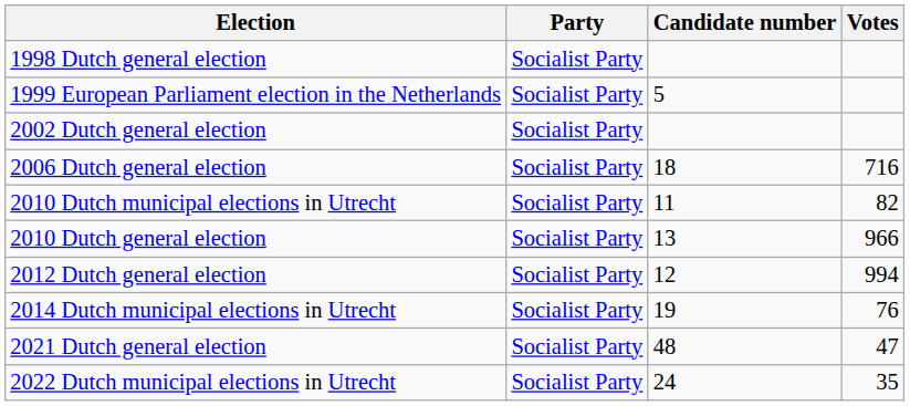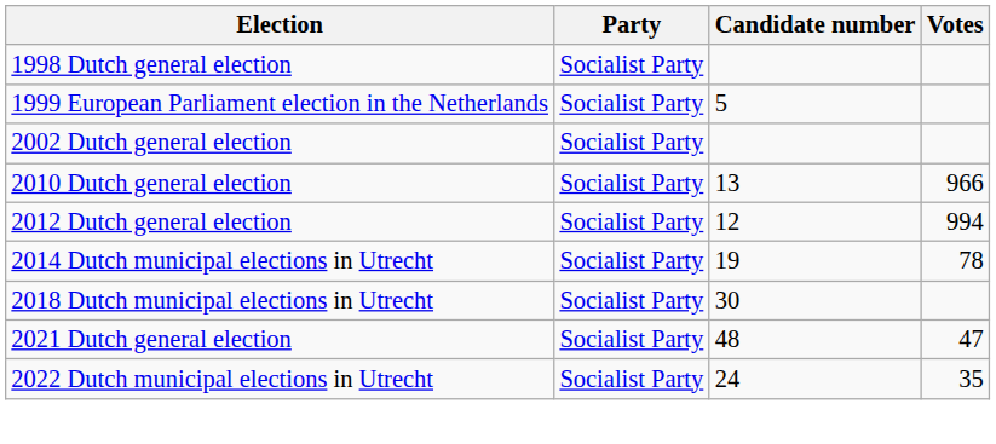 <table class="wikitable sortable">
 <tr>
 <th>Election</th>
 <th>Party</th>
 <th>Candidate number</th>
 <th>Votes</th>
 </tr>
 <tr>
 <td><a href='#'>1998 Dutch general election</a></td>
 <td><a href='#'>Socialist Party</a></td>
 <td></td>
 <td></td>
 </tr>
 <tr>
 <td><a href='#'>1999 European Parliament election in the Netherlands</a></td>
 <td><a href='#'>Socialist Party</a></td>
 <td>5</td>
 <td></td>
 </tr>
 <tr>
 <td><a href='#'>2002 Dutch general election</a></td>
 <td><a href='#'>Socialist Party</a></td>
 <td></td>
 <td></td>
 </tr>
 <tr>
-<td><a href='#'>2006 Dutch general election</a></td>
-<td><a href='#'>Socialist Party</a></td>
-<td>18</td>
-<td style=text-align:right>716</td>
-</tr>
-<tr>
-<td><a href='#'>2010 Dutch municipal elections</a> in <a href='#'>Utrecht</a></td>
-<td><a href='#'>Socialist Party</a></td>
-<td>11</td>
-<td style=text-align:right>82</td>
-</tr>
-<tr>
 <td><a href='#'>2010 Dutch general election</a></td>
 <td><a href='#'>Socialist Party</a></td>
 <td>13</td>
 <td style=text-align:right>966</td>
 </tr>
 <tr>
 <td><a href='#'>2012 Dutch general election</a></td>
 <td><a href='#'>Socialist Party</a></td>
 <td>12</td>
 <td style=text-align:right>994</td>
 </tr>
 <tr>
 <td><a href='#'>2014 Dutch municipal elections</a> in <a href='#'>Utrecht</a></td>
 <td><a href='#'>Socialist Party</a></td>
 <td>19</td>
-<td style=text-align:right>76</td>
+<td style=text-align:right>78</td>
+</tr>
+<tr>
+<td><a href='#'>2018 Dutch municipal elections</a> in <a href='#'>Utrecht</a></td>
+<td><a href='#'>Socialist Party</a></td>
+<td>30</td>
+<td></td>
 </tr>
 <tr>
 <td><a href='#'>2021 Dutch general election</a></td>
 <td><a href='#'>Socialist Party</a></td>
 <td>48</td>
 <td style=text-align:right>47</td>
 </tr>
 <tr>
 <td><a href='#'>2022 Dutch municipal elections</a> in <a href='#'>Utrecht</a></td>
 <td><a href='#'>Socialist Party</a></td>
 <td>24</td>
 <td style=text-align:right>35</td>
 </tr>
 </table>
